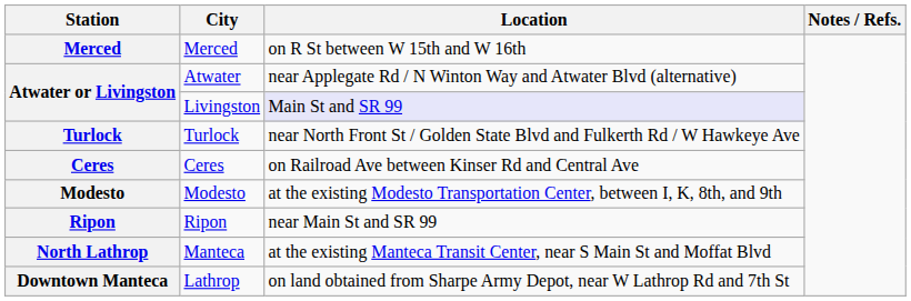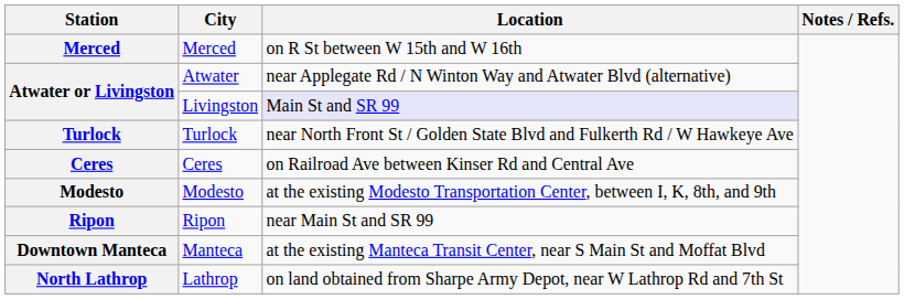 <table class="wikitable" style="font-size:90%;text-align:left;">
 <tr>
 <th>Station</th>
 <th>City</th>
 <th>Location</th>
 <th>Notes / Refs.</th>
 </tr>
 <tr>
 <th><a href='#'>Merced</a></th>
 <td><a href='#'>Merced</a></td>
 <td>on R St between W 15th and W 16th</td>
 </tr>
 <tr>
 <th rowspan=2>Atwater or <a href='#'>Livingston</a></th>
 <td><a href='#'>Atwater</a></td>
 <td>near Applegate Rd / N Winton Way and Atwater Blvd (alternative)</td>
 </tr>
 <tr>
 <td><a href='#'>Livingston</a></td>
 <td style="background: lavender;">Main St and <a href='#'>SR 99</a></td>
 </tr>
 <tr>
 <th><a href='#'>Turlock</a></th>
 <td><a href='#'>Turlock</a></td>
 <td>near North Front St / Golden State Blvd and Fulkerth Rd / W Hawkeye Ave</td>
 </tr>
 <tr>
 <th><a href='#'>Ceres</a></th>
 <td><a href='#'>Ceres</a></td>
 <td>on Railroad Ave between Kinser Rd and Central Ave</td>
 </tr>
 <tr>
 <th>Modesto</th>
 <td><a href='#'>Modesto</a></td>
 <td>at the existing <a href='#'>Modesto Transportation Center</a>, between I, K, 8th, and 9th</td>
 </tr>
 <tr>
 <th><a href='#'>Ripon</a></th>
 <td><a href='#'>Ripon</a></td>
 <td>near Main St and SR 99</td>
 </tr>
 <tr>
-<th><a href='#'>North Lathrop</a></th>
+<th>Downtown Manteca</th>
 <td><a href='#'>Manteca</a></td>
 <td>at the existing <a href='#'>Manteca Transit Center</a>, near S Main St and Moffat Blvd</td>
 </tr>
 <tr>
-<th>Downtown Manteca</th>
+<th><a href='#'>North Lathrop</a></th>
 <td><a href='#'>Lathrop</a></td>
 <td>on land obtained from Sharpe Army Depot, near W Lathrop Rd and 7th St</td>
 </tr>
 </table>
